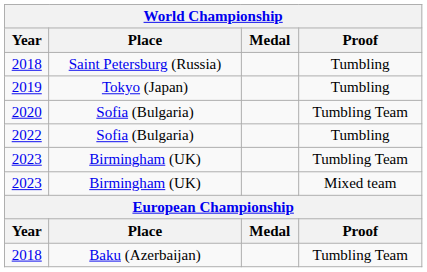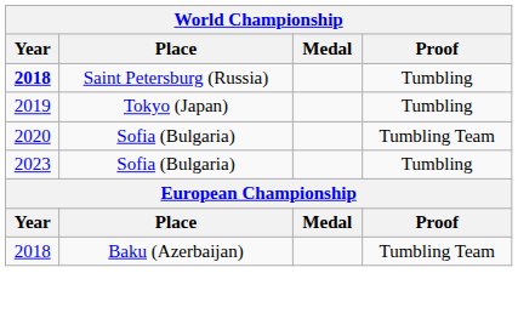 <table class="wikitable center col2izq" style="text-align:center;width:445px;">
 <tr>
 <th colspan="4"><a href='#'>World Championship</a></th>
 </tr>
 <tr>
 <th>Year</th>
 <th>Place</th>
 <th>Medal</th>
 <th>Proof</th>
 </tr>
 <tr>
-<td><a href='#'>2018</a></td>
+<td><strong><a href='#'>2018</a></strong></td>
 <td><a href='#'>Saint Petersburg</a> (Russia)</td>
 <td></td>
 <td>Tumbling</td>
 </tr>
 <tr>
 <td><a href='#'>2019</a></td>
 <td><a href='#'>Tokyo</a> (Japan)</td>
 <td></td>
 <td>Tumbling</td>
 </tr>
 <tr>
 <td><a href='#'>2020</a></td>
 <td><a href='#'>Sofia</a> (Bulgaria)</td>
 <td></td>
 <td>Tumbling Team</td>
 </tr>
 <tr>
-<td><a href='#'>2022</a></td>
+<td><a href='#'>2023</a></td>
 <td><a href='#'>Sofia</a> (Bulgaria)</td>
 <td></td>
 <td>Tumbling</td>
-</tr>
-<tr>
-<td><a href='#'>2023</a></td>
-<td><a href='#'>Birmingham</a> (UK)</td>
-<td></td>
-<td>Tumbling Team</td>
-</tr>
-<tr>
-<td><a href='#'>2023</a></td>
-<td><a href='#'>Birmingham</a> (UK)</td>
-<td></td>
-<td>Mixed team</td>
 </tr>
 <tr>
 <th colspan="4"><a href='#'>European Championship</a></th>
 </tr>
 <tr>
 <th>Year</th>
 <th>Place</th>
 <th>Medal</th>
 <th>Proof</th>
 </tr>
 <tr>
 <td><a href='#'>2018</a></td>
 <td><a href='#'>Baku</a> (Azerbaijan)</td>
 <td></td>
 <td>Tumbling Team</td>
 </tr>
 </table>
